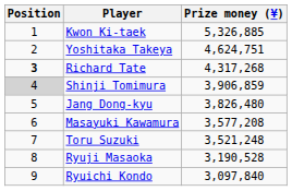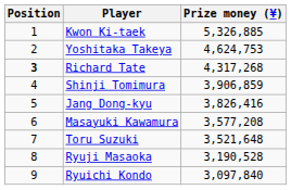 <table class="wikitable">
 <tr>
 <th>Position</th>
 <th>Player</th>
 <th>Prize money (<a href='#'>¥</a>)</th>
 </tr>
 <tr>
 <td align=center>1</td>
 <td> <a href='#'>Kwon Ki-taek</a></td>
 <td align=center>5,326,885</td>
 </tr>
 <tr>
 <td align=center>2</td>
 <td> <a href='#'>Yoshitaka Takeya</a></td>
-<td align=center>4,624,751</td>
+<td align=center>4,624,753</td>
 </tr>
 <tr>
 <td align=center><strong>3</strong></td>
 <td> <a href='#'>Richard Tate</a></td>
 <td align=center>4,317,268</td>
 </tr>
 <tr>
-<td align=center style="background: lightgrey;">4</td>
+<td align=center>4</td>
 <td> <a href='#'>Shinji Tomimura</a></td>
 <td align=center>3,906,859</td>
 </tr>
 <tr>
 <td align=center>5</td>
 <td> <a href='#'>Jang Dong-kyu</a></td>
-<td align=center>3,826,480</td>
+<td align=center>3,826,416</td>
 </tr>
 <tr>
 <td align=center>6</td>
 <td> <a href='#'>Masayuki Kawamura</a></td>
 <td align=center>3,577,208</td>
 </tr>
 <tr>
 <td align=center>7</td>
 <td> <a href='#'>Toru Suzuki</a></td>
-<td align=center>3,521,248</td>
+<td align=center>3,521,648</td>
 </tr>
 <tr>
 <td align=center>8</td>
 <td> <a href='#'>Ryuji Masaoka</a></td>
 <td align=center>3,190,528</td>
 </tr>
 <tr>
 <td align=center>9</td>
 <td> <a href='#'>Ryuichi Kondo</a></td>
 <td align=center>3,097,840</td>
 </tr>
 </table>
